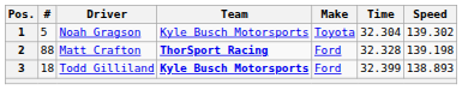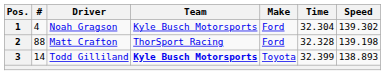 <table class="wikitable" style="font-size:95%">
 <tr>
 <th>Pos.</th>
 <th>#</th>
 <th>Driver</th>
 <th>Team</th>
 <th>Make</th>
 <th>Time</th>
 <th>Speed</th>
 </tr>
 <tr>
 <th>1</th>
-<td>5</td>
+<td>4</td>
 <td><a href='#'>Noah Gragson</a></td>
 <td><a href='#'>Kyle Busch Motorsports</a></td>
-<td><a href='#'>Toyota</a></td>
+<td><a href='#'>Ford</a></td>
 <td>32.304</td>
 <td>139.302</td>
 </tr>
 <tr>
 <th>2</th>
 <td>88</td>
 <td><a href='#'>Matt Crafton</a></td>
-<td><strong><a href='#'>ThorSport Racing</a></strong></td>
+<td><a href='#'>ThorSport Racing</a></td>
 <td><a href='#'>Ford</a></td>
 <td>32.328</td>
 <td>139.198</td>
 </tr>
 <tr>
 <th>3</th>
-<td>18</td>
+<td>14</td>
 <td><a href='#'>Todd Gilliland</a></td>
 <td><strong><a href='#'>Kyle Busch Motorsports</a></strong></td>
-<td><a href='#'>Ford</a></td>
+<td><a href='#'>Toyota</a></td>
 <td>32.399</td>
 <td>138.893</td>
 </tr>
 <tr>
 <th colspan="7"></th>
 </tr>
 </table>
